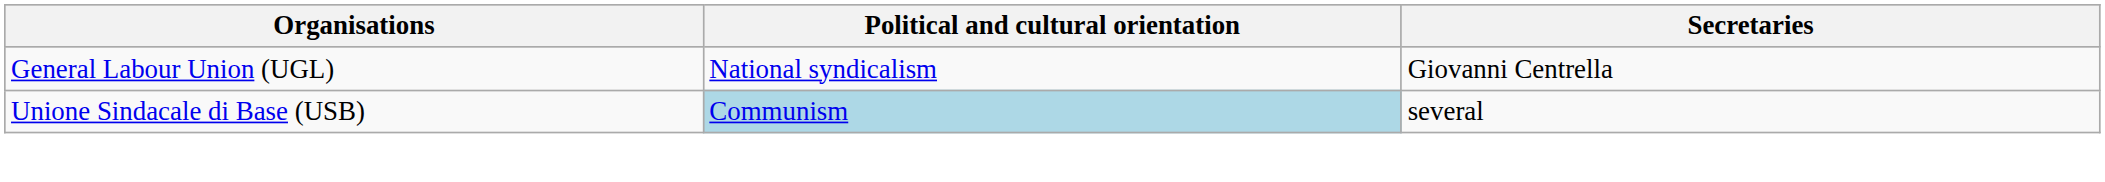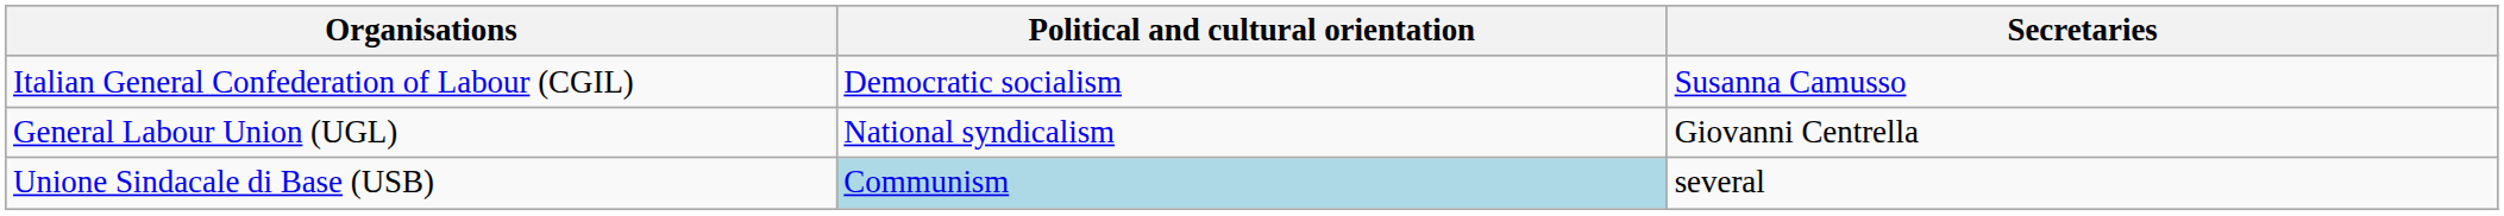 <table class="wikitable">
 <tr>
 <th width=18%>Organisations</th>
 <th width=18%>Political and cultural orientation</th>
 <th width=18%>Secretaries</th>
+</tr>
+<tr>
+<td><a href='#'>Italian General Confederation of Labour</a> (CGIL)</td>
+<td><a href='#'>Democratic socialism</a></td>
+<td><a href='#'>Susanna Camusso</a></td>
 </tr>
 <tr>
 <td><a href='#'>General Labour Union</a> (UGL)</td>
 <td><a href='#'>National syndicalism</a></td>
 <td>Giovanni Centrella</td>
 </tr>
 <tr>
 <td><a href='#'>Unione Sindacale di Base</a> (USB)</td>
 <td style="background: lightblue;"><a href='#'>Communism</a></td>
 <td>several</td>
 </tr>
 </table>
